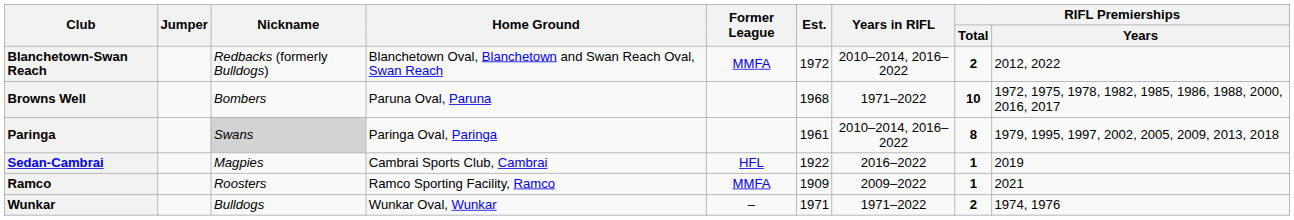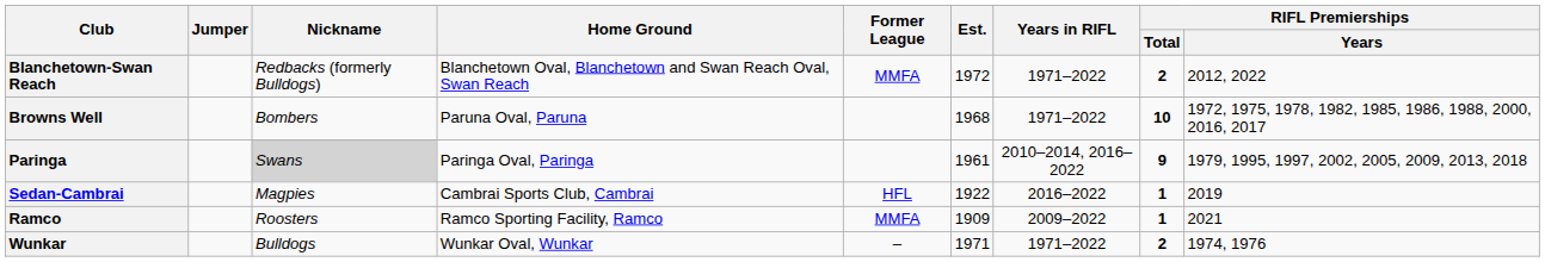 <table class="wikitable sortable">
 <tr>
 <th rowspan="2">Club</th>
 <th rowspan="2">Jumper</th>
 <th rowspan="2">Nickname</th>
 <th rowspan="2">Home Ground</th>
 <th rowspan="2">Former League</th>
 <th rowspan="2">Est.</th>
 <th rowspan="2">Years in RIFL</th>
 <th colspan="2">RIFL Premierships</th>
 </tr>
 <tr>
 <th>Total</th>
 <th>Years</th>
 </tr>
 <tr>
 <th style="text-align:left">Blanchetown-Swan Reach</th>
 <td></td>
 <td><em>Redbacks</em> (formerly <em>Bulldogs</em>)</td>
 <td>Blanchetown Oval, <a href='#'>Blanchetown</a> and Swan Reach Oval, <a href='#'>Swan Reach</a></td>
 <td align="center"><a href='#'>MMFA</a></td>
 <td align="center">1972</td>
-<td align="center">2010–2014, 2016–2022</td>
+<td align="center">1971–2022</td>
 <td align="center"><strong>2</strong></td>
 <td align="left">2012, 2022</td>
 </tr>
 <tr>
 <th style="text-align:left">Browns Well</th>
 <td></td>
 <td><em>Bombers</em></td>
 <td>Paruna Oval, <a href='#'>Paruna</a></td>
 <td align="center"></td>
 <td align="center">1968</td>
 <td align="center">1971–2022</td>
 <td align="center"><strong>10</strong></td>
 <td>1972, 1975, 1978, 1982, 1985, 1986, 1988, 2000, 2016, 2017</td>
 </tr>
 <tr>
 <th style="text-align:left">Paringa</th>
 <td></td>
 <td style="background: lightgrey;"><em>Swans</em></td>
 <td>Paringa Oval, <a href='#'>Paringa</a></td>
 <td align="center"></td>
 <td align="center">1961</td>
 <td align="center">2010–2014, 2016–2022</td>
-<td align="center"><strong>8</strong></td>
+<td align="center"><strong>9</strong></td>
 <td>1979, 1995, 1997, 2002, 2005, 2009, 2013, 2018</td>
 </tr>
 <tr>
 <th style="text-align:left"><a href='#'>Sedan-Cambrai</a></th>
 <td></td>
 <td><em>Magpies</em></td>
 <td>Cambrai Sports Club, <a href='#'>Cambrai</a></td>
 <td align="center"><a href='#'>HFL</a></td>
 <td align="center">1922</td>
 <td align="center">2016–2022</td>
 <td align="center"><strong>1</strong></td>
 <td>2019</td>
 </tr>
 <tr>
 <th style="text-align:left">Ramco</th>
 <td></td>
 <td><em>Roosters</em></td>
 <td>Ramco Sporting Facility, <a href='#'>Ramco</a></td>
 <td align="center"><a href='#'>MMFA</a></td>
 <td align="center">1909</td>
 <td align="center">2009–2022</td>
 <td align="center"><strong>1</strong></td>
 <td>2021</td>
 </tr>
 <tr>
 <th style="text-align:left">Wunkar</th>
 <td></td>
 <td><em>Bulldogs</em></td>
 <td>Wunkar Oval, <a href='#'>Wunkar</a></td>
 <td align="center">–</td>
 <td align="center">1971</td>
 <td align="center">1971–2022</td>
 <td align="center"><strong>2</strong></td>
 <td>1974, 1976</td>
 </tr>
 </table>
